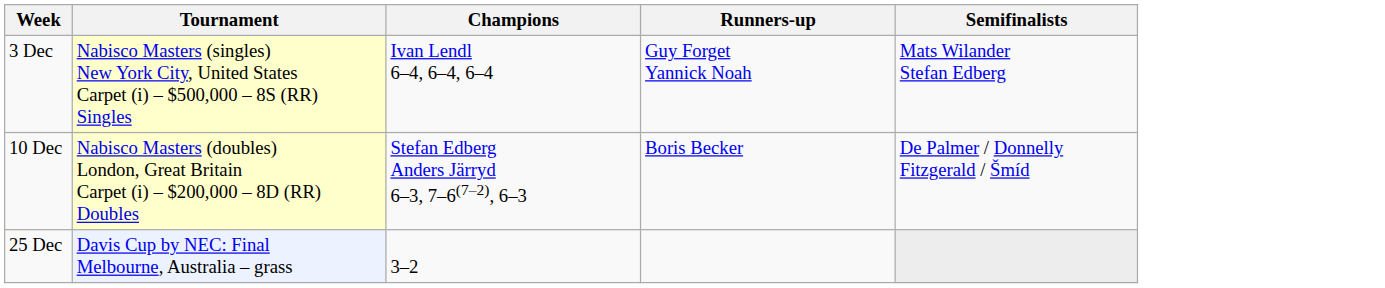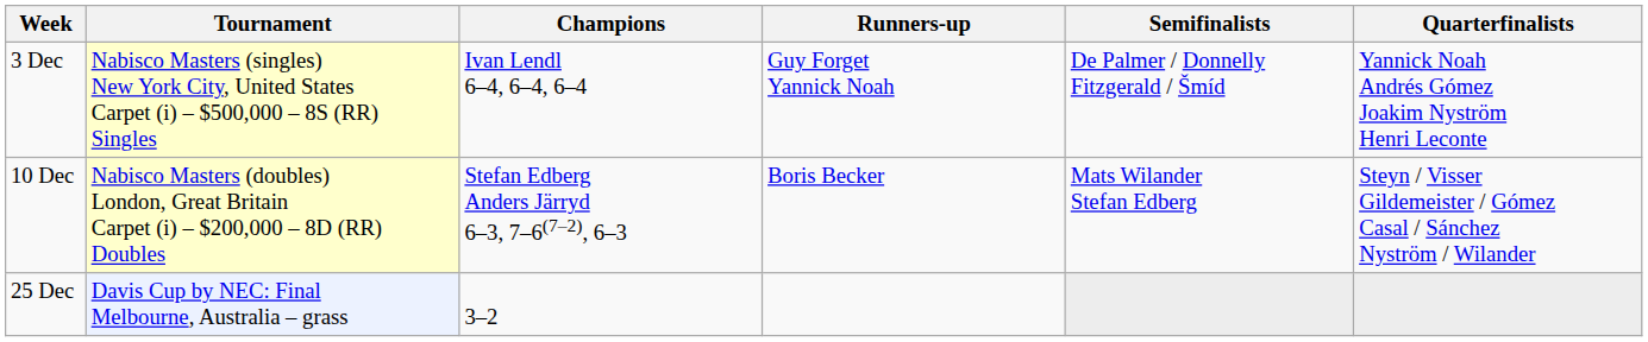 <table class=wikitable style=font-size:95%>
 <tr>
 <th style="width:48px;">Week</th>
 <th style="width:248px;">Tournament</th>
 <th style="width:200px;">Champions</th>
 <th style="width:200px;">Runners-up</th>
 <th style="width:190px;">Semifinalists</th>
+<th style="width:190px;">Quarterfinalists</th>
 </tr>
 <tr valign=top>
 <td rowspan=1>3 Dec</td>
 <td bgcolor="#FFFFCC" rowspan="1"><a href='#'>Nabisco Masters</a> (singles)<br> <a href='#'>New York City</a>, United States<br>Carpet (i) – $500,000 – 8S (RR) <br> <a href='#'>Singles</a></td>
 <td> <a href='#'>Ivan Lendl</a><br>6–4, 6–4, 6–4</td>
 <td> <a href='#'>Guy Forget</a><br> <a href='#'>Yannick Noah</a></td>
-<td> <a href='#'>Mats Wilander</a><br> <a href='#'>Stefan Edberg</a></td>
+<td> <a href='#'>De Palmer</a> /  <a href='#'>Donnelly</a><br> <a href='#'>Fitzgerald</a> /  <a href='#'>Šmíd</a></td>
+<td> <a href='#'>Yannick Noah</a><br> <a href='#'>Andrés Gómez</a><br> <a href='#'>Joakim Nyström</a><br> <a href='#'>Henri Leconte</a></td>
 </tr>
 <tr valign=top>
 <td rowspan=1>10 Dec</td>
 <td bgcolor="#FFFFCC" rowspan="1"><a href='#'>Nabisco Masters</a> (doubles) <br> London, Great Britain<br>Carpet (i) – $200,000 – 8D (RR) <br> <a href='#'>Doubles</a></td>
 <td> <a href='#'>Stefan Edberg</a><br> <a href='#'>Anders Järryd</a><br> 6–3, 7–6<sup>(7–2)</sup>, 6–3</td>
 <td> <a href='#'>Boris Becker</a></td>
-<td> <a href='#'>De Palmer</a> /  <a href='#'>Donnelly</a><br> <a href='#'>Fitzgerald</a> /  <a href='#'>Šmíd</a></td>
+<td> <a href='#'>Mats Wilander</a><br> <a href='#'>Stefan Edberg</a></td>
+<td> <a href='#'>Steyn</a> /  <a href='#'>Visser</a><br> <a href='#'>Gildemeister</a> /  <a href='#'>Gómez</a><br> <a href='#'>Casal</a> /  <a href='#'>Sánchez</a><br> <a href='#'>Nyström</a> /  <a href='#'>Wilander</a></td>
 </tr>
 <tr valign=top>
 <td rowspan=1>25 Dec</td>
 <td bgcolor="#ECF2FF" rowspan="1"><a href='#'>Davis Cup by NEC: Final</a><br> <a href='#'>Melbourne</a>, Australia – grass</td>
 <td><br>3–2</td>
 <td></td>
 <td style="background:#ededed;"></td>
+<td style="background:#ededed;"></td>
 </tr>
 </table>
